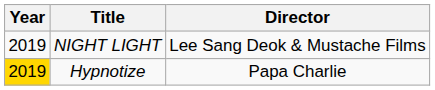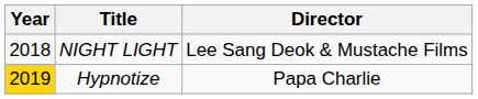 <table class="wikitable" style="text-align:center;">
 <tr>
 <th>Year</th>
 <th>Title</th>
 <th>Director</th>
 </tr>
 <tr>
-<td>2019</td>
+<td>2018</td>
 <td><em>NIGHT LIGHT</em></td>
 <td>Lee Sang Deok & Mustache Films</td>
 </tr>
 <tr>
 <td style="background: gold;">2019</td>
 <td><em>Hypnotize</em></td>
 <td>Papa Charlie</td>
 </tr>
 </table>
